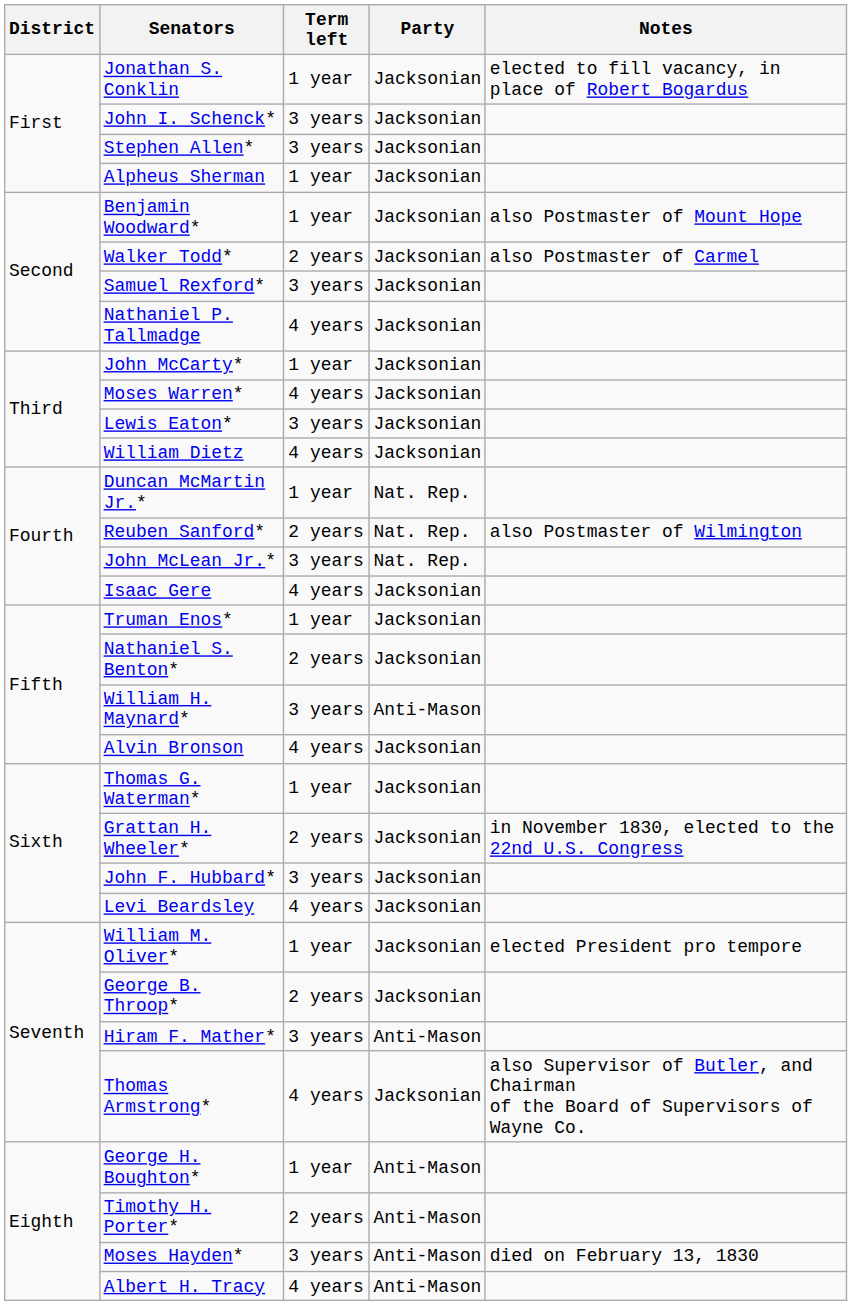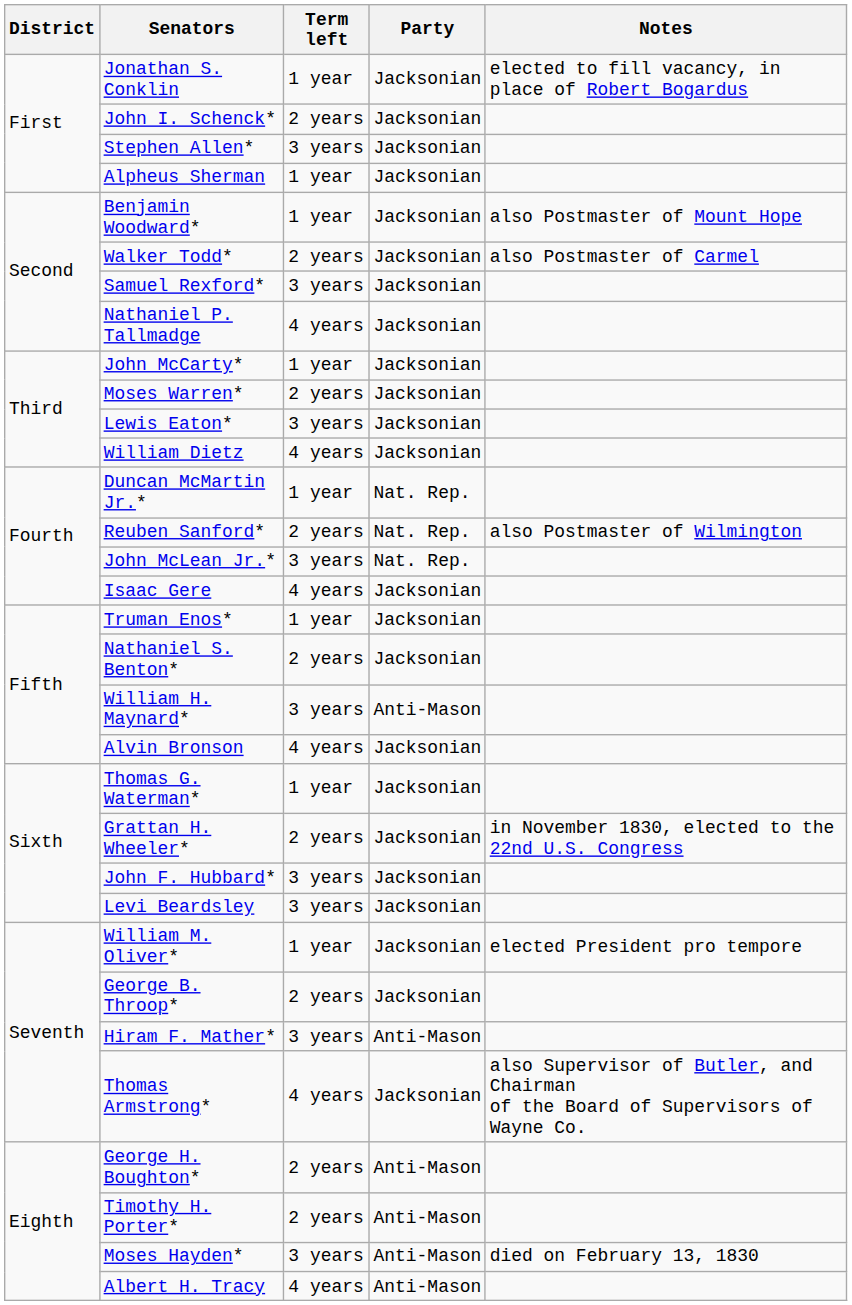 <table class=wikitable>
 <tr>
 <th>District</th>
 <th>Senators</th>
 <th>Term left</th>
 <th>Party</th>
 <th>Notes</th>
 </tr>
 <tr>
 <td rowspan="4">First</td>
 <td><a href='#'>Jonathan S. Conklin</a></td>
 <td>1 year</td>
 <td>Jacksonian</td>
 <td>elected to fill vacancy, in place of <a href='#'>Robert Bogardus</a></td>
 </tr>
 <tr>
 <td><a href='#'>John I. Schenck</a>*</td>
-<td>3 years</td>
+<td>2 years</td>
 <td>Jacksonian</td>
 <td></td>
 </tr>
 <tr>
 <td><a href='#'>Stephen Allen</a>*</td>
 <td>3 years</td>
 <td>Jacksonian</td>
 <td></td>
 </tr>
 <tr>
 <td><a href='#'>Alpheus Sherman</a></td>
 <td>1 year</td>
 <td>Jacksonian</td>
 <td></td>
 </tr>
 <tr>
 <td rowspan="4">Second</td>
 <td><a href='#'>Benjamin Woodward</a>*</td>
 <td>1 year</td>
 <td>Jacksonian</td>
 <td>also Postmaster of <a href='#'>Mount Hope</a></td>
 </tr>
 <tr>
 <td><a href='#'>Walker Todd</a>*</td>
 <td>2 years</td>
 <td>Jacksonian</td>
 <td>also Postmaster of <a href='#'>Carmel</a></td>
 </tr>
 <tr>
 <td><a href='#'>Samuel Rexford</a>*</td>
 <td>3 years</td>
 <td>Jacksonian</td>
 <td></td>
 </tr>
 <tr>
 <td><a href='#'>Nathaniel P. Tallmadge</a></td>
 <td>4 years</td>
 <td>Jacksonian</td>
 <td></td>
 </tr>
 <tr>
 <td rowspan="4">Third</td>
 <td><a href='#'>John McCarty</a>*</td>
 <td>1 year</td>
 <td>Jacksonian</td>
 <td></td>
 </tr>
 <tr>
 <td><a href='#'>Moses Warren</a>*</td>
-<td>4 years</td>
+<td>2 years</td>
 <td>Jacksonian</td>
 <td></td>
 </tr>
 <tr>
 <td><a href='#'>Lewis Eaton</a>*</td>
 <td>3 years</td>
 <td>Jacksonian</td>
 <td></td>
 </tr>
 <tr>
 <td><a href='#'>William Dietz</a></td>
 <td>4 years</td>
 <td>Jacksonian</td>
 <td></td>
 </tr>
 <tr>
 <td rowspan="4">Fourth</td>
 <td><a href='#'>Duncan McMartin Jr.</a>*</td>
 <td>1 year</td>
 <td>Nat. Rep.</td>
 <td></td>
 </tr>
 <tr>
 <td><a href='#'>Reuben Sanford</a>*</td>
 <td>2 years</td>
 <td>Nat. Rep.</td>
 <td>also Postmaster of <a href='#'>Wilmington</a></td>
 </tr>
 <tr>
 <td><a href='#'>John McLean Jr.</a>*</td>
 <td>3 years</td>
 <td>Nat. Rep.</td>
 <td></td>
 </tr>
 <tr>
 <td><a href='#'>Isaac Gere</a></td>
 <td>4 years</td>
 <td>Jacksonian</td>
 <td></td>
 </tr>
 <tr>
 <td rowspan="4">Fifth</td>
 <td><a href='#'>Truman Enos</a>*</td>
 <td>1 year</td>
 <td>Jacksonian</td>
 <td></td>
 </tr>
 <tr>
 <td><a href='#'>Nathaniel S. Benton</a>*</td>
 <td>2 years</td>
 <td>Jacksonian</td>
 <td></td>
 </tr>
 <tr>
 <td><a href='#'>William H. Maynard</a>*</td>
 <td>3 years</td>
 <td>Anti-Mason</td>
 <td></td>
 </tr>
 <tr>
 <td><a href='#'>Alvin Bronson</a></td>
 <td>4 years</td>
 <td>Jacksonian</td>
 <td></td>
 </tr>
 <tr>
 <td rowspan="4">Sixth</td>
 <td><a href='#'>Thomas G. Waterman</a>*</td>
 <td>1 year</td>
 <td>Jacksonian</td>
 <td></td>
 </tr>
 <tr>
 <td><a href='#'>Grattan H. Wheeler</a>*</td>
 <td>2 years</td>
 <td>Jacksonian</td>
 <td>in November 1830, elected to the <a href='#'>22nd U.S. Congress</a></td>
 </tr>
 <tr>
 <td><a href='#'>John F. Hubbard</a>*</td>
 <td>3 years</td>
 <td>Jacksonian</td>
 <td></td>
 </tr>
 <tr>
 <td><a href='#'>Levi Beardsley</a></td>
-<td>4 years</td>
+<td>3 years</td>
 <td>Jacksonian</td>
 <td></td>
 </tr>
 <tr>
 <td rowspan="4">Seventh</td>
 <td><a href='#'>William M. Oliver</a>*</td>
 <td>1 year</td>
 <td>Jacksonian</td>
 <td>elected President pro tempore</td>
 </tr>
 <tr>
 <td><a href='#'>George B. Throop</a>*</td>
 <td>2 years</td>
 <td>Jacksonian</td>
 <td></td>
 </tr>
 <tr>
 <td><a href='#'>Hiram F. Mather</a>*</td>
 <td>3 years</td>
 <td>Anti-Mason</td>
 <td></td>
 </tr>
 <tr>
 <td><a href='#'>Thomas Armstrong</a>*</td>
 <td>4 years</td>
 <td>Jacksonian</td>
 <td>also Supervisor of <a href='#'>Butler</a>, and Chairman <br>of the Board of Supervisors of Wayne Co.</td>
 </tr>
 <tr>
 <td rowspan="4">Eighth</td>
 <td><a href='#'>George H. Boughton</a>*</td>
-<td>1 year</td>
+<td>2 years</td>
 <td>Anti-Mason</td>
 <td></td>
 </tr>
 <tr>
 <td><a href='#'>Timothy H. Porter</a>*</td>
 <td>2 years</td>
 <td>Anti-Mason</td>
 <td></td>
 </tr>
 <tr>
 <td><a href='#'>Moses Hayden</a>*</td>
 <td>3 years</td>
 <td>Anti-Mason</td>
 <td>died on February 13, 1830</td>
 </tr>
 <tr>
 <td><a href='#'>Albert H. Tracy</a></td>
 <td>4 years</td>
 <td>Anti-Mason</td>
 <td></td>
 </tr>
 <tr>
 </tr>
 </table>
